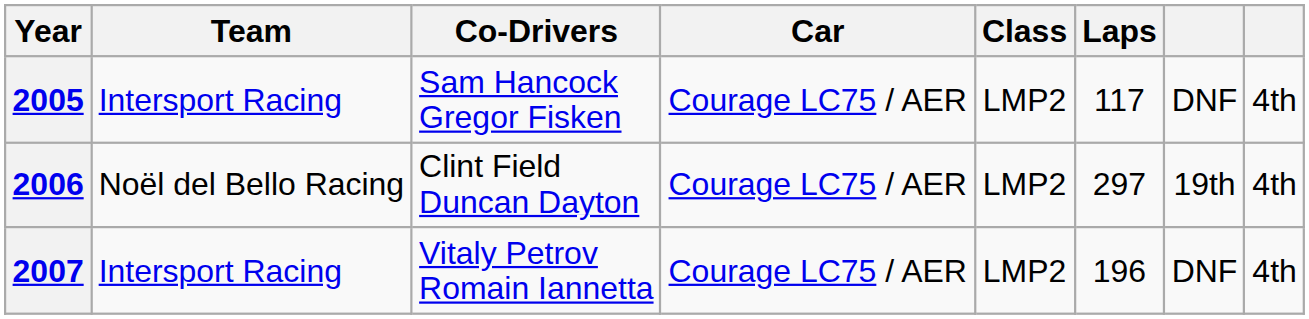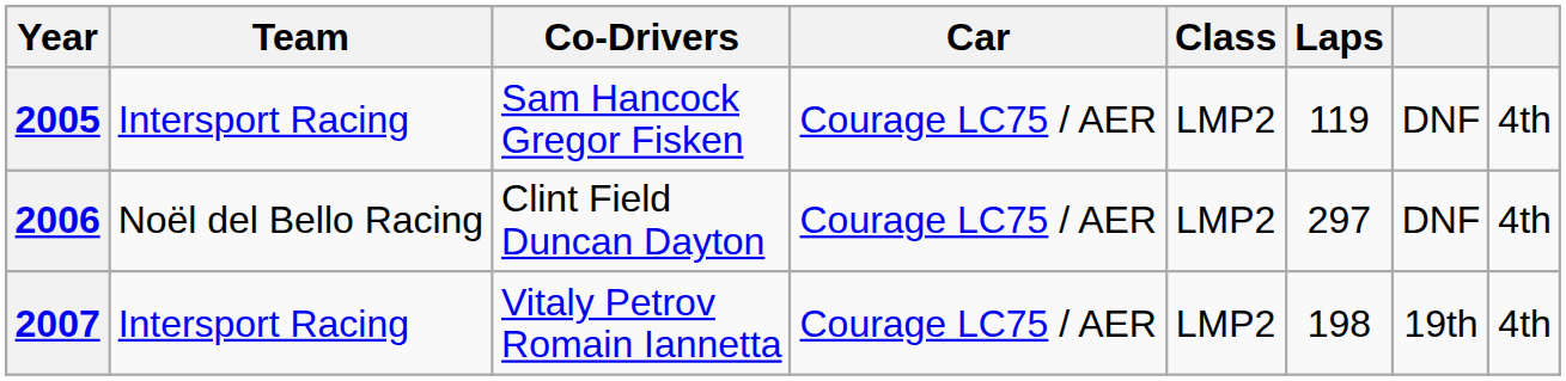 <table class="wikitable" style="text-align:center; font-size:90%">
 <tr>
 <th>Year</th>
 <th>Team</th>
 <th>Co-Drivers</th>
 <th>Car</th>
 <th>Class</th>
 <th>Laps</th>
 <th></th>
 <th></th>
 </tr>
 <tr>
 <th><a href='#'>2005</a></th>
 <td align="left"> <a href='#'>Intersport Racing</a></td>
 <td align="left"> <a href='#'>Sam Hancock</a><br> <a href='#'>Gregor Fisken</a></td>
 <td align="left"><a href='#'>Courage LC75</a> / AER</td>
 <td>LMP2</td>
-<td>117</td>
+<td>119</td>
 <td>DNF</td>
 <td>4th</td>
 </tr>
 <tr>
 <th><a href='#'>2006</a></th>
 <td align="left"> Noël del Bello Racing</td>
 <td align="left"> Clint Field<br> <a href='#'>Duncan Dayton</a></td>
 <td align="left"><a href='#'>Courage LC75</a> / AER</td>
 <td>LMP2</td>
 <td>297</td>
-<td>19th</td>
+<td>DNF</td>
 <td>4th</td>
 </tr>
 <tr>
 <th><a href='#'>2007</a></th>
 <td align="left"> <a href='#'>Intersport Racing</a></td>
 <td align="left"> <a href='#'>Vitaly Petrov</a><br> <a href='#'>Romain Iannetta</a></td>
 <td align="left"><a href='#'>Courage LC75</a> / AER</td>
 <td>LMP2</td>
-<td>196</td>
-<td>DNF</td>
+<td>198</td>
+<td>19th</td>
 <td>4th</td>
 </tr>
 </table>
